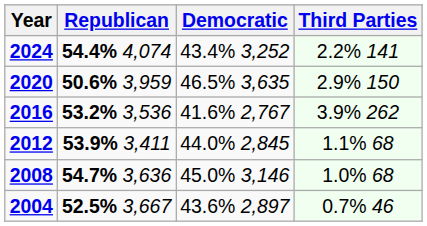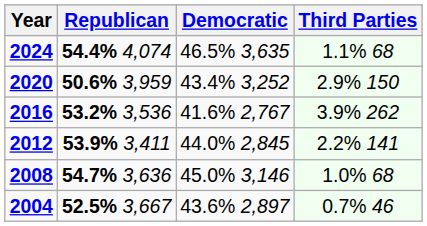 <table class="wikitable" style="float:right; font-size:95%;">
 <tr bgcolor=lightgrey>
 <th>Year</th>
 <th><a href='#'>Republican</a></th>
 <th><a href='#'>Democratic</a></th>
 <th><a href='#'>Third Parties</a></th>
 </tr>
 <tr>
 <td style="text-align:center;" ><strong><a href='#'>2024</a></strong></td>
 <td style="text-align:center;" ><strong>54.4%</strong> <em>4,074</em></td>
-<td style="text-align:center;" >43.4% <em>3,252</em></td>
-<td style="text-align:center; background:honeyDew;">2.2% <em>141</em></td>
+<td style="text-align:center;" >46.5% <em>3,635</em></td>
+<td style="text-align:center; background:honeyDew;">1.1% <em>68</em></td>
 </tr>
 <tr>
 <td style="text-align:center;" ><strong><a href='#'>2020</a></strong></td>
 <td style="text-align:center;" ><strong>50.6%</strong> <em>3,959</em></td>
-<td style="text-align:center;" >46.5% <em>3,635</em></td>
+<td style="text-align:center;" >43.4% <em>3,252</em></td>
 <td style="text-align:center; background:honeyDew;">2.9% <em>150</em></td>
 </tr>
 <tr>
 <td style="text-align:center;" ><strong><a href='#'>2016</a></strong></td>
 <td style="text-align:center;" ><strong>53.2%</strong> <em>3,536</em></td>
 <td style="text-align:center;" >41.6% <em>2,767</em></td>
 <td style="text-align:center; background:honeyDew;">3.9% <em>262</em></td>
 </tr>
 <tr>
 <td style="text-align:center;" ><strong><a href='#'>2012</a></strong></td>
 <td style="text-align:center;" ><strong>53.9%</strong> <em>3,411</em></td>
 <td style="text-align:center;" >44.0% <em>2,845</em></td>
-<td style="text-align:center; background:honeyDew;">1.1% <em>68</em></td>
+<td style="text-align:center; background:honeyDew;">2.2% <em>141</em></td>
 </tr>
 <tr>
 <td style="text-align:center;" ><strong><a href='#'>2008</a></strong></td>
 <td style="text-align:center;" ><strong>54.7%</strong> <em>3,636</em></td>
 <td style="text-align:center;" >45.0% <em>3,146</em></td>
 <td style="text-align:center; background:honeyDew;">1.0% <em>68</em></td>
 </tr>
 <tr>
 <td style="text-align:center;" ><strong><a href='#'>2004</a></strong></td>
 <td style="text-align:center;" ><strong>52.5%</strong> <em>3,667</em></td>
 <td style="text-align:center;" >43.6% <em>2,897</em></td>
 <td style="text-align:center; background:honeyDew;">0.7% <em>46</em></td>
 </tr>
 </table>
